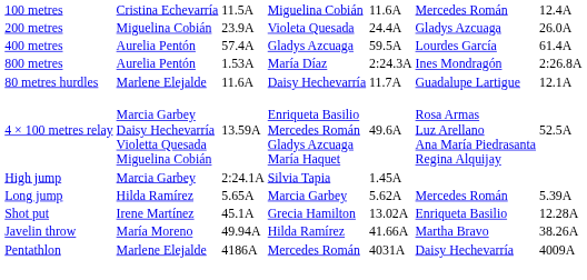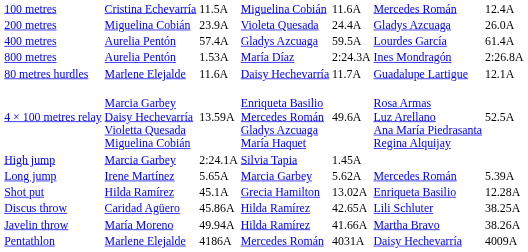 <table>
 <tr>
 <td><a href='#'>100 metres</a></td>
 <td><a href='#'>Cristina Echevarría</a><br> </td>
 <td>11.5A</td>
 <td><a href='#'>Miguelina Cobián</a><br> </td>
 <td>11.6A</td>
 <td><a href='#'>Mercedes Román</a><br> </td>
 <td>12.4A</td>
 </tr>
 <tr>
 <td><a href='#'>200 metres</a></td>
 <td><a href='#'>Miguelina Cobián</a><br> </td>
 <td>23.9A</td>
 <td><a href='#'>Violeta Quesada</a><br> </td>
 <td>24.4A</td>
 <td><a href='#'>Gladys Azcuaga</a><br> </td>
 <td>26.0A</td>
 </tr>
 <tr>
 <td><a href='#'>400 metres</a></td>
 <td><a href='#'>Aurelia Pentón</a><br> </td>
 <td>57.4A</td>
 <td><a href='#'>Gladys Azcuaga</a><br> </td>
 <td>59.5A</td>
 <td><a href='#'>Lourdes García</a><br> </td>
 <td>61.4A</td>
 </tr>
 <tr>
 <td><a href='#'>800 metres</a></td>
 <td><a href='#'>Aurelia Pentón</a><br> </td>
 <td>1.53A</td>
 <td><a href='#'>María Díaz</a><br> </td>
 <td>2:24.3A</td>
 <td><a href='#'>Ines Mondragón</a><br> </td>
 <td>2:26.8A</td>
 </tr>
 <tr>
 <td><a href='#'>80 metres hurdles</a></td>
 <td><a href='#'>Marlene Elejalde</a><br> </td>
 <td>11.6A</td>
 <td><a href='#'>Daisy Hechevarría</a><br> </td>
 <td>11.7A</td>
 <td><a href='#'>Guadalupe Lartigue</a><br> </td>
 <td>12.1A</td>
 </tr>
 <tr>
 <td><a href='#'>4 × 100 metres relay</a></td>
 <td><br><a href='#'>Marcia Garbey</a><br><a href='#'>Daisy Hechevarría</a><br><a href='#'>Violetta Quesada</a><br><a href='#'>Miguelina Cobián</a></td>
 <td>13.59A</td>
 <td><br><a href='#'>Enriqueta Basilio</a><br><a href='#'>Mercedes Román</a><br><a href='#'>Gladys Azcuaga</a><br><a href='#'>María Haquet</a></td>
 <td>49.6A</td>
 <td><br><a href='#'>Rosa Armas</a><br><a href='#'>Luz Arellano</a><br><a href='#'>Ana María Piedrasanta</a><br><a href='#'>Regina Alquijay</a></td>
 <td>52.5A</td>
 </tr>
 <tr>
 <td><a href='#'>High jump</a></td>
 <td><a href='#'>Marcia Garbey</a><br> </td>
 <td>2:24.1A</td>
 <td><a href='#'>Silvia Tapia</a><br> </td>
 <td>1.45A</td>
 <td></td>
 <td></td>
 </tr>
 <tr>
 <td><a href='#'>Long jump</a></td>
-<td><a href='#'>Hilda Ramírez</a><br> </td>
+<td><a href='#'>Irene Martínez</a><br> </td>
 <td>5.65A</td>
 <td><a href='#'>Marcia Garbey</a><br> </td>
 <td>5.62A</td>
 <td><a href='#'>Mercedes Román</a><br> </td>
 <td>5.39A</td>
 </tr>
 <tr>
 <td><a href='#'>Shot put</a></td>
-<td><a href='#'>Irene Martínez</a><br> </td>
+<td><a href='#'>Hilda Ramírez</a><br> </td>
 <td>45.1A</td>
 <td><a href='#'>Grecia Hamilton</a><br> </td>
 <td>13.02A</td>
 <td><a href='#'>Enriqueta Basilio</a><br> </td>
 <td>12.28A</td>
+</tr>
+<tr>
+<td><a href='#'>Discus throw</a></td>
+<td><a href='#'>Caridad Agüero</a><br> </td>
+<td>45.86A</td>
+<td><a href='#'>Hilda Ramírez</a><br> </td>
+<td>42.65A</td>
+<td><a href='#'>Lili Schluter</a><br> </td>
+<td>38.25A</td>
 </tr>
 <tr>
 <td><a href='#'>Javelin throw</a></td>
 <td><a href='#'>María Moreno</a><br> </td>
 <td>49.94A</td>
 <td><a href='#'>Hilda Ramírez</a><br> </td>
 <td>41.66A</td>
 <td><a href='#'>Martha Bravo</a><br> </td>
 <td>38.26A</td>
 </tr>
 <tr>
 <td><a href='#'>Pentathlon</a></td>
 <td><a href='#'>Marlene Elejalde</a><br> </td>
 <td>4186A</td>
 <td><a href='#'>Mercedes Román</a><br> </td>
 <td>4031A</td>
 <td><a href='#'>Daisy Hechevarría</a><br> </td>
 <td>4009A</td>
 </tr>
 </table>
